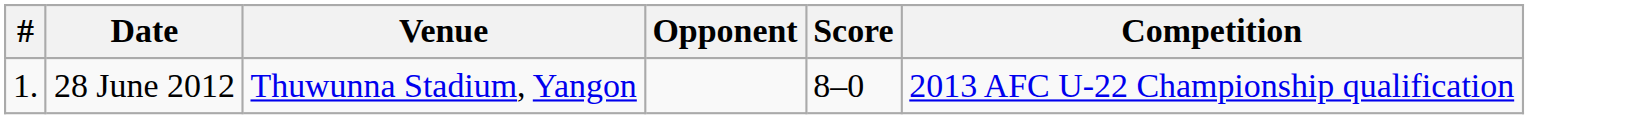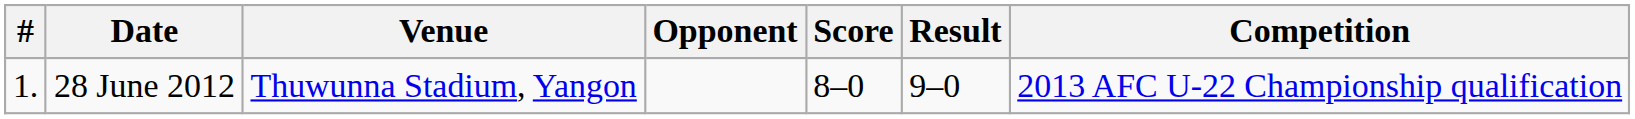 <table class="wikitable collapsible">
 <tr>
 <th>#</th>
 <th>Date</th>
 <th>Venue</th>
 <th>Opponent</th>
 <th>Score</th>
+<th>Result</th>
 <th>Competition</th>
 </tr>
 <tr>
 <td>1.</td>
 <td>28 June 2012</td>
 <td><a href='#'>Thuwunna Stadium</a>, <a href='#'>Yangon</a></td>
 <td></td>
 <td>8–0</td>
+<td>9–0</td>
 <td><a href='#'>2013 AFC U-22 Championship qualification</a></td>
 </tr>
 </table>
